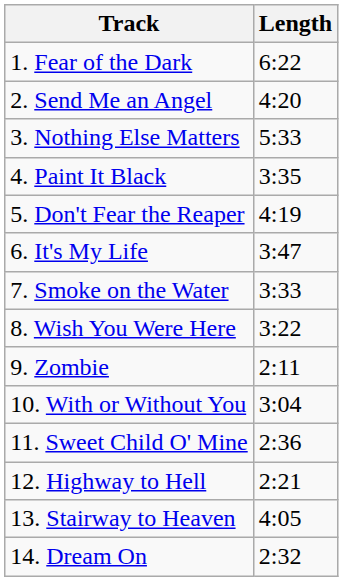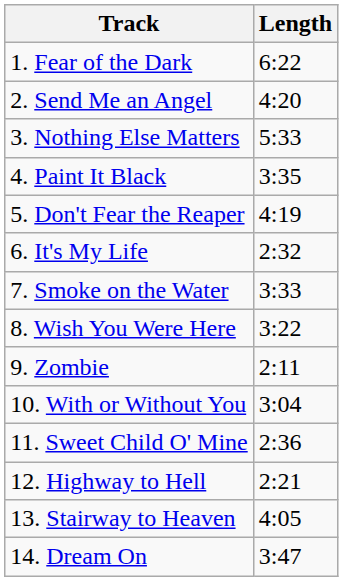 <table class="wikitable sortable">
 <tr>
 <th>Track</th>
 <th>Length</th>
 </tr>
 <tr>
 <td>1. <a href='#'>Fear of the Dark</a></td>
 <td>6:22</td>
 </tr>
 <tr>
 <td>2. <a href='#'>Send Me an Angel</a></td>
 <td>4:20</td>
 </tr>
 <tr>
 <td>3. <a href='#'>Nothing Else Matters</a></td>
 <td>5:33</td>
 </tr>
 <tr>
 <td>4. <a href='#'>Paint It Black</a></td>
 <td>3:35</td>
 </tr>
 <tr>
 <td>5. <a href='#'>Don't Fear the Reaper</a></td>
 <td>4:19</td>
 </tr>
 <tr>
 <td>6. <a href='#'>It's My Life</a></td>
-<td>3:47</td>
+<td>2:32</td>
 </tr>
 <tr>
 <td>7. <a href='#'>Smoke on the Water</a></td>
 <td>3:33</td>
 </tr>
 <tr>
 <td>8. <a href='#'>Wish You Were Here</a></td>
 <td>3:22</td>
 </tr>
 <tr>
 <td>9. <a href='#'>Zombie</a></td>
 <td>2:11</td>
 </tr>
 <tr>
 <td>10. <a href='#'>With or Without You</a></td>
 <td>3:04</td>
 </tr>
 <tr>
 <td>11. <a href='#'>Sweet Child O' Mine</a></td>
 <td>2:36</td>
 </tr>
 <tr>
 <td>12. <a href='#'>Highway to Hell</a></td>
 <td>2:21</td>
 </tr>
 <tr>
 <td>13. <a href='#'>Stairway to Heaven</a></td>
 <td>4:05</td>
 </tr>
 <tr>
 <td>14. <a href='#'>Dream On</a></td>
-<td>2:32</td>
+<td>3:47</td>
 </tr>
 </table>
